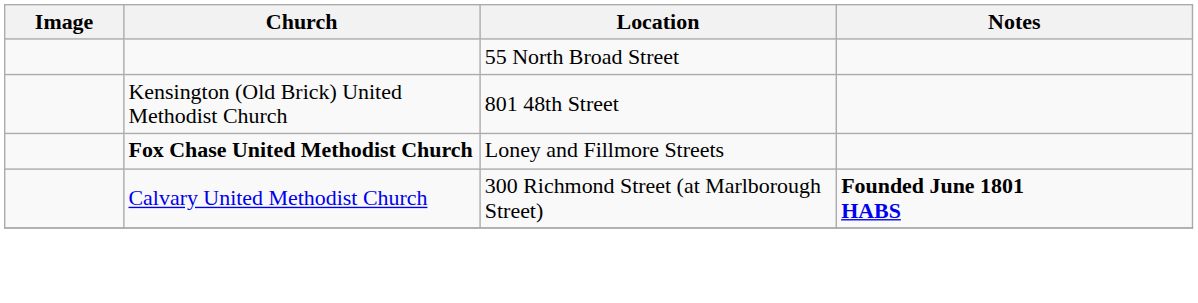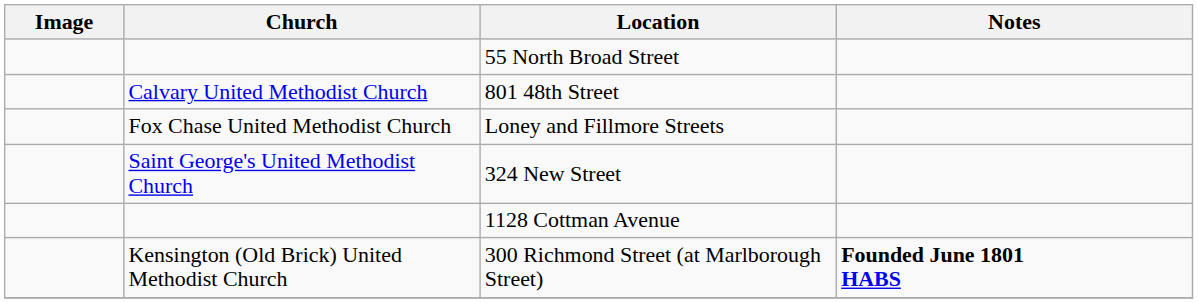 <table class="wikitable">
 <tr>
 <th width="10%">Image</th>
 <th width="30%">Church</th>
 <th width="30%">Location</th>
 <th width="30%">Notes</th>
 </tr>
 <tr>
 <td></td>
 <td></td>
 <td>55 North Broad Street</td>
 <td></td>
 </tr>
 <tr>
 <td></td>
-<td>Kensington (Old Brick) United Methodist Church</td>
+<td><a href='#'>Calvary United Methodist Church</a></td>
 <td>801 48th Street</td>
 <td></td>
 </tr>
 <tr>
 <td></td>
-<td><strong>Fox Chase United Methodist Church</strong></td>
+<td>Fox Chase United Methodist Church</td>
 <td>Loney and Fillmore Streets</td>
 <td></td>
 </tr>
 <tr>
 <td></td>
-<td><a href='#'>Calvary United Methodist Church</a></td>
+<td><a href='#'>Saint George's United Methodist Church</a></td>
+<td>324 New Street</td>
+<td></td>
+</tr>
+<tr>
+<td></td>
+<td></td>
+<td>1128 Cottman Avenue</td>
+<td></td>
+</tr>
+<tr>
+<td></td>
+<td>Kensington (Old Brick) United Methodist Church</td>
 <td>300 Richmond Street (at Marlborough Street)</td>
 <td><strong>Founded June 1801<br><a href='#'>HABS</a> </strong></td>
 </tr>
 <tr>
 </tr>
 </table>
